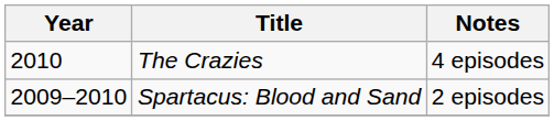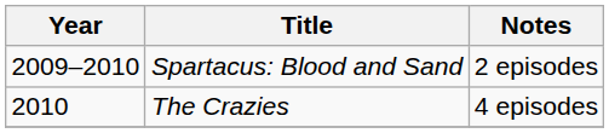 <table class="wikitable">
 <tr>
 <th>Year</th>
 <th>Title</th>
 <th>Notes</th>
 </tr>
 <tr>
+<td>2009–2010</td>
+<td><em>Spartacus: Blood and Sand</em></td>
+<td>2 episodes</td>
+</tr>
+<tr>
 <td>2010</td>
 <td><em>The Crazies</em></td>
 <td>4 episodes</td>
 </tr>
 <tr>
-<td>2009–2010</td>
-<td><em>Spartacus: Blood and Sand</em></td>
-<td>2 episodes</td>
-</tr>
-<tr>
 </tr>
 </table>
